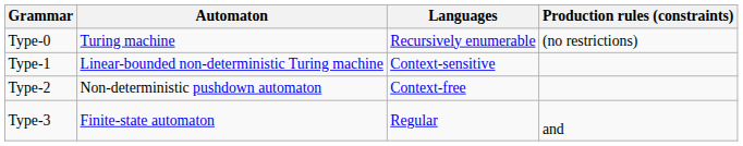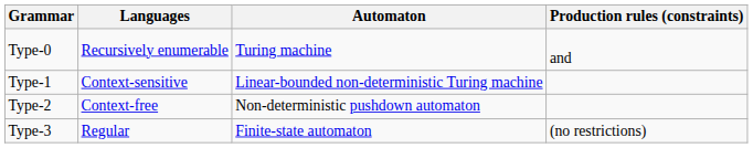 <table class="wikitable">
 <tr>
 <th>Grammar</th>
+<th>Languages</th>
 <th>Automaton</th>
-<th>Languages</th>
 <th>Production rules (constraints)</th>
 </tr>
 <tr>
 <td>Type-0</td>
+<td><a href='#'>Recursively enumerable</a></td>
 <td><a href='#'>Turing machine</a></td>
-<td><a href='#'>Recursively enumerable</a></td>
-<td> (no restrictions)</td>
+<td><br> and<br></td>
 </tr>
 <tr>
 <td>Type-1</td>
+<td><a href='#'>Context-sensitive</a></td>
 <td><a href='#'>Linear-bounded non-deterministic Turing machine</a></td>
-<td><a href='#'>Context-sensitive</a></td>
 <td></td>
 </tr>
 <tr>
 <td>Type-2</td>
+<td><a href='#'>Context-free</a></td>
 <td>Non-deterministic <a href='#'>pushdown automaton</a></td>
-<td><a href='#'>Context-free</a></td>
 <td></td>
 </tr>
 <tr>
 <td>Type-3</td>
+<td><a href='#'>Regular</a></td>
 <td><a href='#'>Finite-state automaton</a></td>
-<td><a href='#'>Regular</a></td>
-<td><br> and<br></td>
+<td> (no restrictions)</td>
 </tr>
 </table>
